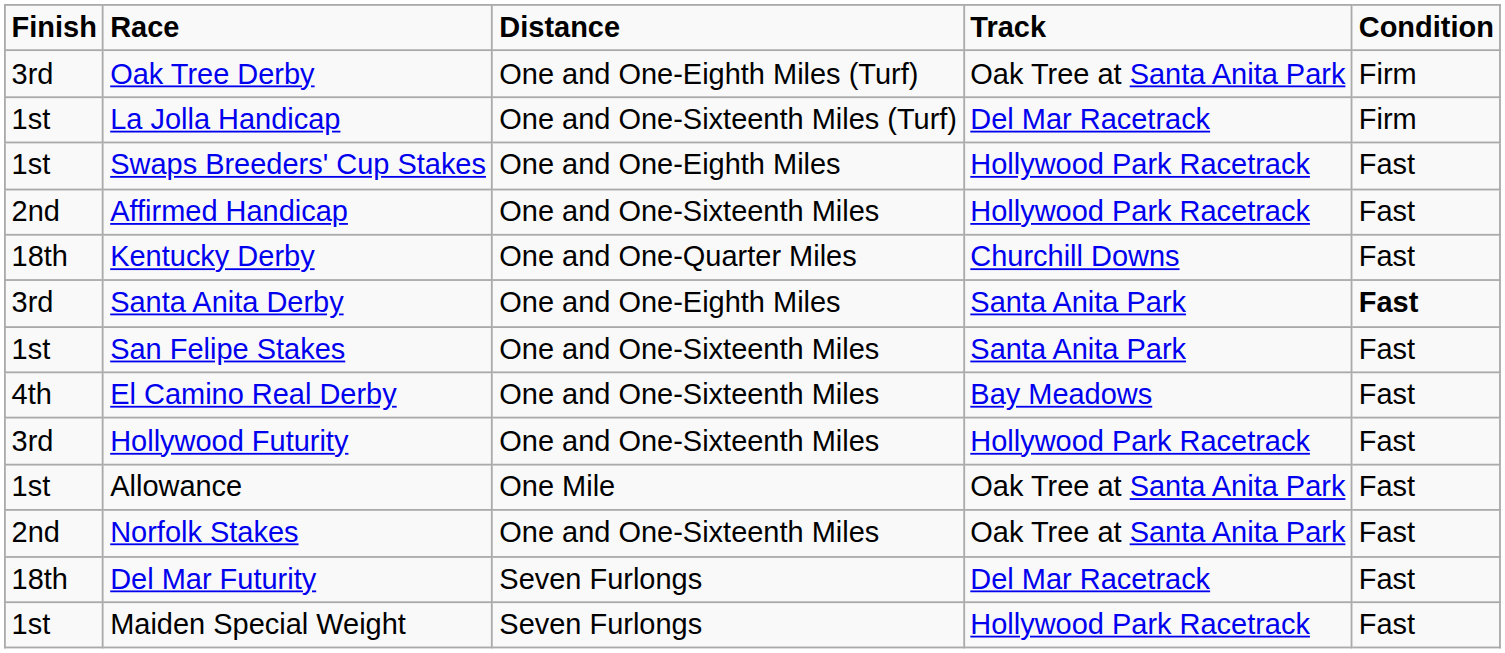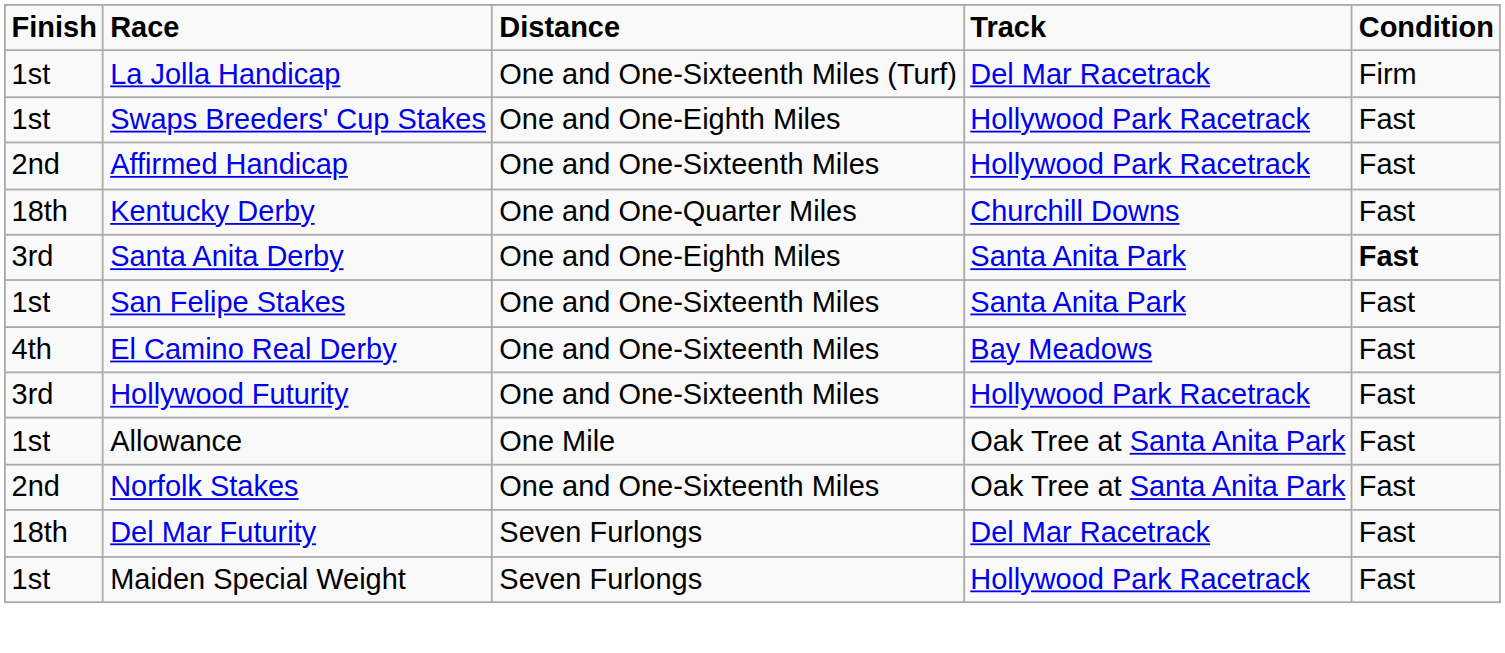 <table class="wikitable">
 <tr>
 <td><strong>Finish</strong></td>
 <td><strong>Race</strong></td>
 <td><strong>Distance</strong></td>
 <td><strong>Track</strong></td>
 <td><strong>Condition</strong></td>
-</tr>
-<tr>
-<td>3rd</td>
-<td><a href='#'>Oak Tree Derby</a></td>
-<td>One and One-Eighth Miles (Turf)</td>
-<td>Oak Tree at <a href='#'>Santa Anita Park</a></td>
-<td>Firm</td>
 </tr>
 <tr>
 <td>1st</td>
 <td><a href='#'>La Jolla Handicap</a></td>
 <td>One and One-Sixteenth Miles (Turf)</td>
 <td><a href='#'>Del Mar Racetrack</a></td>
 <td>Firm</td>
 </tr>
 <tr>
 <td>1st</td>
 <td><a href='#'>Swaps Breeders' Cup Stakes</a></td>
 <td>One and One-Eighth Miles</td>
 <td><a href='#'>Hollywood Park Racetrack</a></td>
 <td>Fast</td>
 </tr>
 <tr>
 <td>2nd</td>
 <td><a href='#'>Affirmed Handicap</a></td>
 <td>One and One-Sixteenth Miles</td>
 <td><a href='#'>Hollywood Park Racetrack</a></td>
 <td>Fast</td>
 </tr>
 <tr>
 <td>18th</td>
 <td><a href='#'>Kentucky Derby</a></td>
 <td>One and One-Quarter Miles</td>
 <td><a href='#'>Churchill Downs</a></td>
 <td>Fast</td>
 </tr>
 <tr>
 <td>3rd</td>
 <td><a href='#'>Santa Anita Derby</a></td>
 <td>One and One-Eighth Miles</td>
 <td><a href='#'>Santa Anita Park</a></td>
 <td><strong>Fast</strong></td>
 </tr>
 <tr>
 <td>1st</td>
 <td><a href='#'>San Felipe Stakes</a></td>
 <td>One and One-Sixteenth Miles</td>
 <td><a href='#'>Santa Anita Park</a></td>
 <td>Fast</td>
 </tr>
 <tr>
 <td>4th</td>
 <td><a href='#'>El Camino Real Derby</a></td>
 <td>One and One-Sixteenth Miles</td>
 <td><a href='#'>Bay Meadows</a></td>
 <td>Fast</td>
 </tr>
 <tr>
 <td>3rd</td>
 <td><a href='#'>Hollywood Futurity</a></td>
 <td>One and One-Sixteenth Miles</td>
 <td><a href='#'>Hollywood Park Racetrack</a></td>
 <td>Fast</td>
 </tr>
 <tr>
 <td>1st</td>
 <td>Allowance</td>
 <td>One Mile</td>
 <td>Oak Tree at <a href='#'>Santa Anita Park</a></td>
 <td>Fast</td>
 </tr>
 <tr>
 <td>2nd</td>
 <td><a href='#'>Norfolk Stakes</a></td>
 <td>One and One-Sixteenth Miles</td>
 <td>Oak Tree at <a href='#'>Santa Anita Park</a></td>
 <td>Fast</td>
 </tr>
 <tr>
 <td>18th</td>
 <td><a href='#'>Del Mar Futurity</a></td>
 <td>Seven Furlongs</td>
 <td><a href='#'>Del Mar Racetrack</a></td>
 <td>Fast</td>
 </tr>
 <tr>
 <td>1st</td>
 <td>Maiden Special Weight</td>
 <td>Seven Furlongs</td>
 <td><a href='#'>Hollywood Park Racetrack</a></td>
 <td>Fast</td>
 </tr>
 </table>
